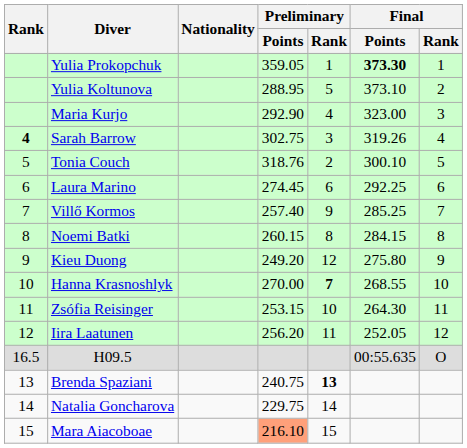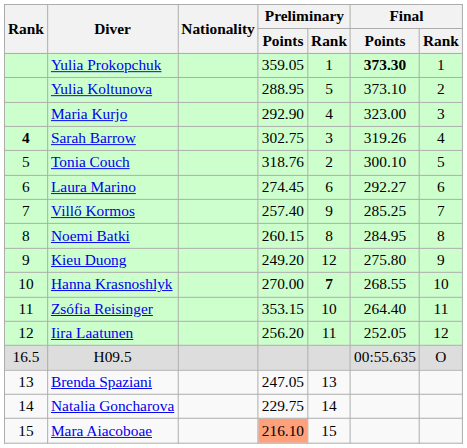 <table class="wikitable sortable" style="text-align:center">
 <tr>
 <th rowspan=2>Rank</th>
 <th rowspan=2>Diver</th>
 <th rowspan=2>Nationality</th>
 <th colspan="2">Preliminary</th>
 <th colspan="2">Final</th>
 </tr>
 <tr>
 <th>Points</th>
 <th>Rank</th>
 <th>Points</th>
 <th>Rank</th>
 </tr>
 <tr bgcolor=ccffcc>
 <td></td>
 <td align=left><a href='#'>Yulia Prokopchuk</a></td>
 <td align=left></td>
 <td>359.05</td>
 <td>1</td>
 <td><strong>373.30</strong></td>
 <td>1</td>
 </tr>
 <tr bgcolor=ccffcc>
 <td></td>
 <td align=left><a href='#'>Yulia Koltunova</a></td>
 <td align=left></td>
 <td>288.95</td>
 <td>5</td>
 <td>373.10</td>
 <td>2</td>
 </tr>
 <tr bgcolor=ccffcc>
 <td></td>
 <td align=left><a href='#'>Maria Kurjo</a></td>
 <td align=left></td>
 <td>292.90</td>
 <td>4</td>
 <td>323.00</td>
 <td>3</td>
 </tr>
 <tr bgcolor=ccffcc>
 <td><strong>4</strong></td>
 <td align=left><a href='#'>Sarah Barrow</a></td>
 <td align=left></td>
 <td>302.75</td>
 <td>3</td>
 <td>319.26</td>
 <td>4</td>
 </tr>
 <tr bgcolor=ccffcc>
 <td>5</td>
 <td align=left><a href='#'>Tonia Couch</a></td>
 <td align=left></td>
 <td>318.76</td>
 <td>2</td>
 <td>300.10</td>
 <td>5</td>
 </tr>
 <tr bgcolor=ccffcc>
 <td>6</td>
 <td align=left><a href='#'>Laura Marino</a></td>
 <td align=left></td>
 <td>274.45</td>
 <td>6</td>
-<td>292.25</td>
+<td>292.27</td>
 <td>6</td>
 </tr>
 <tr bgcolor=ccffcc>
 <td>7</td>
 <td align=left><a href='#'>Villő Kormos</a></td>
 <td align=left></td>
 <td>257.40</td>
 <td>9</td>
 <td>285.25</td>
 <td>7</td>
 </tr>
 <tr bgcolor=ccffcc>
 <td>8</td>
 <td align=left><a href='#'>Noemi Batki</a></td>
 <td align=left></td>
 <td>260.15</td>
 <td>8</td>
-<td>284.15</td>
+<td>284.95</td>
 <td>8</td>
 </tr>
 <tr bgcolor=ccffcc>
 <td>9</td>
 <td align=left><a href='#'>Kieu Duong</a></td>
 <td align=left></td>
 <td>249.20</td>
 <td>12</td>
 <td>275.80</td>
 <td>9</td>
 </tr>
 <tr bgcolor=ccffcc>
 <td>10</td>
 <td align=left><a href='#'>Hanna Krasnoshlyk</a></td>
 <td align=left></td>
 <td>270.00</td>
 <td><strong>7</strong></td>
 <td>268.55</td>
 <td>10</td>
 </tr>
 <tr bgcolor=ccffcc>
 <td>11</td>
 <td align=left><a href='#'>Zsófia Reisinger</a></td>
 <td align=left></td>
-<td>253.15</td>
+<td>353.15</td>
 <td>10</td>
-<td>264.30</td>
+<td>264.40</td>
 <td>11</td>
 </tr>
 <tr bgcolor=ccffcc>
 <td>12</td>
 <td align=left><a href='#'>Iira Laatunen</a></td>
 <td align=left></td>
 <td>256.20</td>
 <td>11</td>
 <td>252.05</td>
 <td>12</td>
 </tr>
 <tr bgcolor=#DDDDDD>
 <td><span>16.5</span></td>
 <td><span>H09.5</span></td>
 <td></td>
 <td></td>
 <td></td>
 <td><span>00:55.635</span></td>
 <td><span>O</span></td>
 </tr>
 <tr>
 <td>13</td>
 <td align=left><a href='#'>Brenda Spaziani</a></td>
 <td align=left></td>
-<td>240.75</td>
-<td><strong>13</strong></td>
+<td>247.05</td>
+<td>13</td>
 <td></td>
 <td></td>
 </tr>
 <tr>
 <td>14</td>
 <td align=left><a href='#'>Natalia Goncharova</a></td>
 <td align=left></td>
 <td>229.75</td>
 <td>14</td>
 <td></td>
 <td></td>
 </tr>
 <tr>
 <td>15</td>
 <td align=left><a href='#'>Mara Aiacoboae</a></td>
 <td align=left></td>
 <td style="background: lightsalmon;">216.10</td>
 <td>15</td>
 <td></td>
 <td></td>
 </tr>
 </table>
